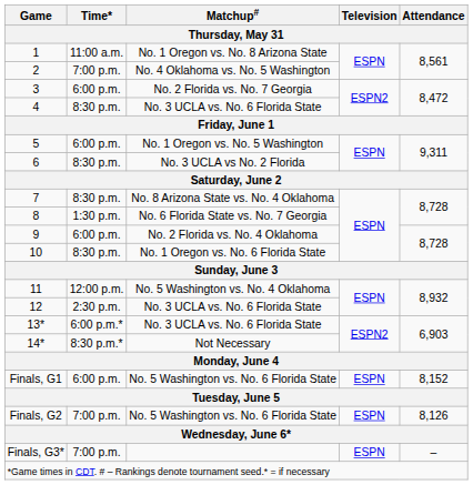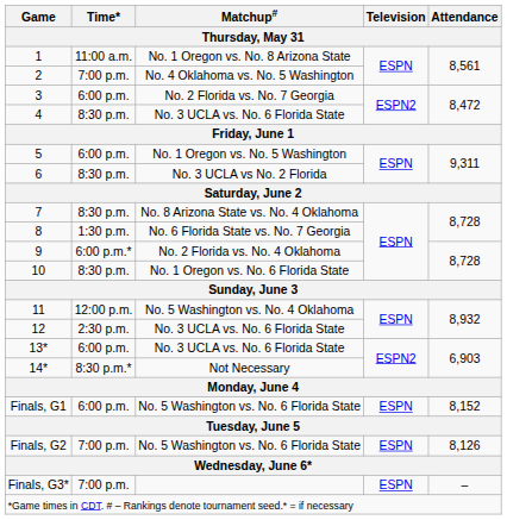 <table class="wikitable" style="font-size: 95%">
 <tr align="center">
 <th>Game</th>
 <th>Time*</th>
 <th>Matchup<sup>#</sup></th>
 <th>Television</th>
 <th>Attendance</th>
 </tr>
 <tr>
 <th colspan=7>Thursday, May 31</th>
 </tr>
 <tr>
 <td style="text-align:center;">1</td>
 <td style="text-align:center;">11:00 a.m.</td>
 <td style="text-align:center;">No. 1 Oregon vs. No. 8 Arizona State</td>
 <td rowspan=2 style="text-align:center;"><a href='#'>ESPN</a></td>
 <td rowspan=2 style="text-align:center;">8,561</td>
 </tr>
 <tr>
 <td style="text-align:center;">2</td>
 <td style="text-align:center;">7:00 p.m.</td>
 <td style="text-align:center;">No. 4 Oklahoma vs. No. 5 Washington</td>
 </tr>
 <tr>
 <td style="text-align:center;">3</td>
 <td style="text-align:center;">6:00 p.m.</td>
 <td style="text-align:center;">No. 2 Florida vs. No. 7 Georgia</td>
 <td rowspan=2 style="text-align:center;"><a href='#'>ESPN2</a></td>
 <td rowspan=2 style="text-align:center;">8,472</td>
 </tr>
 <tr>
 <td style="text-align:center;">4</td>
 <td style="text-align:center;">8:30 p.m.</td>
 <td style="text-align:center;">No. 3 UCLA vs. No. 6 Florida State</td>
 </tr>
 <tr>
 <th colspan=7>Friday, June 1</th>
 </tr>
 <tr>
 <td style="text-align:center;">5</td>
 <td style="text-align:center;">6:00 p.m.</td>
 <td style="text-align:center;">No. 1 Oregon vs. No. 5 Washington</td>
 <td rowspan=2 style="text-align:center;"><a href='#'>ESPN</a></td>
 <td rowspan=2 style="text-align:center;">9,311</td>
 </tr>
 <tr>
 <td style="text-align:center;">6</td>
 <td style="text-align:center;">8:30 p.m.</td>
 <td style="text-align:center;">No. 3 UCLA vs No. 2 Florida</td>
 </tr>
 <tr>
 <th colspan=7>Saturday, June 2</th>
 </tr>
 <tr>
 <td style="text-align:center;">7</td>
 <td style="text-align:center;">8:30 p.m.</td>
 <td style="text-align:center;">No. 8 Arizona State vs. No. 4 Oklahoma</td>
 <td rowspan=4 style="text-align:center;"><a href='#'>ESPN</a></td>
 <td rowspan=2 style="text-align:center;">8,728</td>
 </tr>
 <tr>
 <td style="text-align:center;">8</td>
 <td style="text-align:center;">1:30 p.m.</td>
 <td style="text-align:center;">No. 6 Florida State vs. No. 7 Georgia</td>
 </tr>
 <tr>
 <td style="text-align:center;">9</td>
-<td style="text-align:center;">6:00 p.m.</td>
+<td style="text-align:center;">6:00 p.m.*</td>
 <td style="text-align:center;">No. 2 Florida vs. No. 4 Oklahoma</td>
 <td rowspan=2 style="text-align:center;">8,728</td>
 </tr>
 <tr>
 <td style="text-align:center;">10</td>
 <td style="text-align:center;">8:30 p.m.</td>
 <td style="text-align:center;">No. 1 Oregon vs. No. 6 Florida State</td>
 </tr>
 <tr>
 <th colspan=7>Sunday, June 3</th>
 </tr>
 <tr>
 <td style="text-align:center;">11</td>
 <td style="text-align:center;">12:00 p.m.</td>
 <td style="text-align:center;">No. 5 Washington vs. No. 4 Oklahoma</td>
 <td rowspan=2 style="text-align:center;"><a href='#'>ESPN</a></td>
 <td rowspan=2 style="text-align:center;">8,932</td>
 </tr>
 <tr>
 <td style="text-align:center;">12</td>
 <td style="text-align:center;">2:30 p.m.</td>
 <td style="text-align:center;">No. 3 UCLA vs. No. 6 Florida State</td>
 </tr>
 <tr>
 <td style="text-align:center;">13*</td>
-<td style="text-align:center;">6:00 p.m.*</td>
+<td style="text-align:center;">6:00 p.m.</td>
 <td style="text-align:center;">No. 3 UCLA vs. No. 6 Florida State</td>
 <td rowspan=2 style="text-align:center;"><a href='#'>ESPN2</a></td>
 <td rowspan=2 style="text-align:center;">6,903</td>
 </tr>
 <tr>
 <td style="text-align:center;">14*</td>
 <td style="text-align:center;">8:30 p.m.*</td>
 <td style="text-align:center;">Not Necessary</td>
 </tr>
 <tr>
 <th colspan=7>Monday, June 4</th>
 </tr>
 <tr>
 <td style="text-align:center;">Finals, G1</td>
 <td style="text-align:center;">6:00 p.m.</td>
 <td style="text-align:center;">No. 5 Washington vs. No. 6 Florida State</td>
 <td style="text-align:center;"><a href='#'>ESPN</a></td>
 <td style="text-align:center;">8,152</td>
 </tr>
 <tr>
 <th colspan=7>Tuesday, June 5</th>
 </tr>
 <tr>
 <td style="text-align:center;">Finals, G2</td>
 <td style="text-align:center;">7:00 p.m.</td>
 <td style="text-align:center;">No. 5 Washington vs. No. 6 Florida State</td>
 <td style="text-align:center;"><a href='#'>ESPN</a></td>
 <td style="text-align:center;">8,126</td>
 </tr>
 <tr>
 <th colspan=7>Wednesday, June 6*</th>
 </tr>
 <tr>
 <td style="text-align:center;">Finals, G3*</td>
 <td style="text-align:center;">7:00 p.m.</td>
 <td style="text-align:center;"></td>
 <td style="text-align:center;"><a href='#'>ESPN</a></td>
 <td style="text-align:center;">–</td>
 </tr>
 <tr>
 <td colspan=7><small>*Game times in <a href='#'>CDT</a>. # – Rankings denote tournament seed.* = if necessary</small></td>
 </tr>
 </table>
